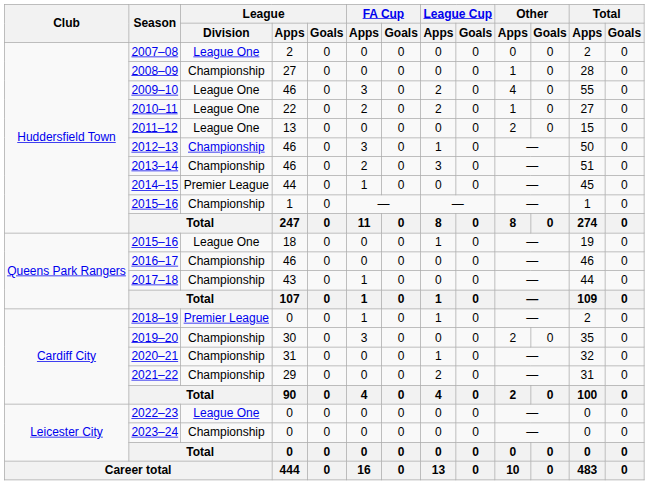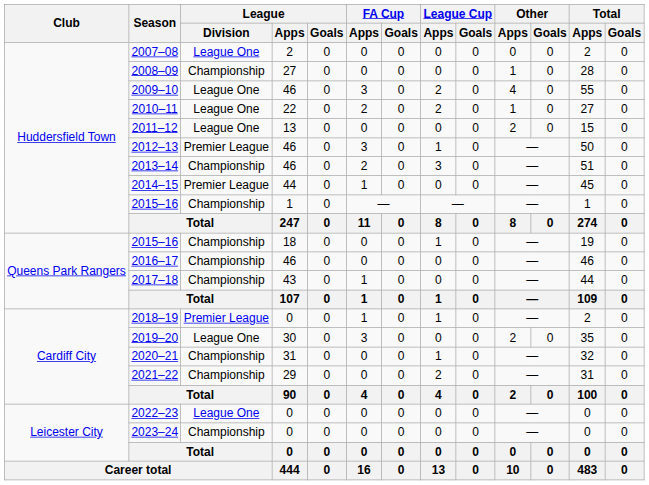 <table class=wikitable style=text-align:center>
 <tr>
 <th rowspan=2>Club</th>
 <th rowspan=2>Season</th>
 <th colspan=3>League</th>
 <th colspan=2><a href='#'>FA Cup</a></th>
 <th colspan=2><a href='#'>League Cup</a></th>
 <th colspan=2>Other</th>
 <th colspan=2>Total</th>
 </tr>
 <tr>
 <th>Division</th>
 <th>Apps</th>
 <th>Goals</th>
 <th>Apps</th>
 <th>Goals</th>
 <th>Apps</th>
 <th>Goals</th>
 <th>Apps</th>
 <th>Goals</th>
 <th>Apps</th>
 <th>Goals</th>
 </tr>
 <tr>
 <td rowspan=10><a href='#'>Huddersfield Town</a></td>
 <td><a href='#'>2007–08</a></td>
 <td><a href='#'>League One</a></td>
 <td>2</td>
 <td>0</td>
 <td>0</td>
 <td>0</td>
 <td>0</td>
 <td>0</td>
 <td>0</td>
 <td>0</td>
 <td>2</td>
 <td>0</td>
 </tr>
 <tr>
 <td><a href='#'>2008–09</a></td>
 <td>Championship</td>
 <td>27</td>
 <td>0</td>
 <td>0</td>
 <td>0</td>
 <td>0</td>
 <td>0</td>
 <td>1</td>
 <td>0</td>
 <td>28</td>
 <td>0</td>
 </tr>
 <tr>
 <td><a href='#'>2009–10</a></td>
 <td>League One</td>
 <td>46</td>
 <td>0</td>
 <td>3</td>
 <td>0</td>
 <td>2</td>
 <td>0</td>
 <td>4</td>
 <td>0</td>
 <td>55</td>
 <td>0</td>
 </tr>
 <tr>
 <td><a href='#'>2010–11</a></td>
 <td>League One</td>
 <td>22</td>
 <td>0</td>
 <td>2</td>
 <td>0</td>
 <td>2</td>
 <td>0</td>
 <td>1</td>
 <td>0</td>
 <td>27</td>
 <td>0</td>
 </tr>
 <tr>
 <td><a href='#'>2011–12</a></td>
 <td>League One</td>
 <td>13</td>
 <td>0</td>
 <td>0</td>
 <td>0</td>
 <td>0</td>
 <td>0</td>
 <td>2</td>
 <td>0</td>
 <td>15</td>
 <td>0</td>
 </tr>
 <tr>
 <td><a href='#'>2012–13</a></td>
-<td><a href='#'>Championship</a></td>
+<td>Premier League</td>
 <td>46</td>
 <td>0</td>
 <td>3</td>
 <td>0</td>
 <td>1</td>
 <td>0</td>
 <td colspan=2>—</td>
 <td>50</td>
 <td>0</td>
 </tr>
 <tr>
 <td><a href='#'>2013–14</a></td>
 <td>Championship</td>
 <td>46</td>
 <td>0</td>
 <td>2</td>
 <td>0</td>
 <td>3</td>
 <td>0</td>
 <td colspan=2>—</td>
 <td>51</td>
 <td>0</td>
 </tr>
 <tr>
 <td><a href='#'>2014–15</a></td>
 <td>Premier League</td>
 <td>44</td>
 <td>0</td>
 <td>1</td>
 <td>0</td>
 <td>0</td>
 <td>0</td>
 <td colspan=2>—</td>
 <td>45</td>
 <td>0</td>
 </tr>
 <tr>
 <td><a href='#'>2015–16</a></td>
 <td>Championship</td>
 <td>1</td>
 <td>0</td>
 <td colspan=2>—</td>
 <td colspan=2>—</td>
 <td colspan=2>—</td>
 <td>1</td>
 <td>0</td>
 </tr>
 <tr>
 <th colspan=2>Total</th>
 <th>247</th>
 <th>0</th>
 <th>11</th>
 <th>0</th>
 <th>8</th>
 <th>0</th>
 <th>8</th>
 <th>0</th>
 <th>274</th>
 <th>0</th>
 </tr>
 <tr>
 <td rowspan=4><a href='#'>Queens Park Rangers</a></td>
 <td><a href='#'>2015–16</a></td>
-<td>League One</td>
+<td>Championship</td>
 <td>18</td>
 <td>0</td>
 <td>0</td>
 <td>0</td>
 <td>1</td>
 <td>0</td>
 <td colspan=2>—</td>
 <td>19</td>
 <td>0</td>
 </tr>
 <tr>
 <td><a href='#'>2016–17</a></td>
 <td>Championship</td>
 <td>46</td>
 <td>0</td>
 <td>0</td>
 <td>0</td>
 <td>0</td>
 <td>0</td>
 <td colspan=2>—</td>
 <td>46</td>
 <td>0</td>
 </tr>
 <tr>
 <td><a href='#'>2017–18</a></td>
 <td>Championship</td>
 <td>43</td>
 <td>0</td>
 <td>1</td>
 <td>0</td>
 <td>0</td>
 <td>0</td>
 <td colspan=2>—</td>
 <td>44</td>
 <td>0</td>
 </tr>
 <tr>
 <th colspan=2>Total</th>
 <th>107</th>
 <th>0</th>
 <th>1</th>
 <th>0</th>
 <th>1</th>
 <th>0</th>
 <th colspan=2>—</th>
 <th>109</th>
 <th>0</th>
 </tr>
 <tr>
 <td rowspan=5><a href='#'>Cardiff City</a></td>
 <td><a href='#'>2018–19</a></td>
 <td><a href='#'>Premier League</a></td>
 <td>0</td>
 <td>0</td>
 <td>1</td>
 <td>0</td>
 <td>1</td>
 <td>0</td>
 <td colspan=2>—</td>
 <td>2</td>
 <td>0</td>
 </tr>
 <tr>
 <td><a href='#'>2019–20</a></td>
-<td>Championship</td>
+<td>League One</td>
 <td>30</td>
 <td>0</td>
 <td>3</td>
 <td>0</td>
 <td>0</td>
 <td>0</td>
 <td>2</td>
 <td>0</td>
 <td>35</td>
 <td>0</td>
 </tr>
 <tr>
 <td><a href='#'>2020–21</a></td>
 <td>Championship</td>
 <td>31</td>
 <td>0</td>
 <td>0</td>
 <td>0</td>
 <td>1</td>
 <td>0</td>
 <td colspan=2>—</td>
 <td>32</td>
 <td>0</td>
 </tr>
 <tr>
 <td><a href='#'>2021–22</a></td>
 <td>Championship</td>
 <td>29</td>
 <td>0</td>
 <td>0</td>
 <td>0</td>
 <td>2</td>
 <td>0</td>
 <td colspan=2>—</td>
 <td>31</td>
 <td>0</td>
 </tr>
 <tr>
 <th colspan=2>Total</th>
 <th>90</th>
 <th>0</th>
 <th>4</th>
 <th>0</th>
 <th>4</th>
 <th>0</th>
 <th>2</th>
 <th>0</th>
 <th>100</th>
 <th>0</th>
 </tr>
 <tr>
 <td rowspan="3"><a href='#'>Leicester City</a></td>
 <td><a href='#'>2022–23</a></td>
 <td><a href='#'>League One</a></td>
 <td>0</td>
 <td>0</td>
 <td>0</td>
 <td>0</td>
 <td>0</td>
 <td>0</td>
 <td colspan=2>—</td>
 <td>0</td>
 <td>0</td>
 </tr>
 <tr>
 <td><a href='#'>2023–24</a></td>
 <td>Championship</td>
 <td>0</td>
 <td>0</td>
 <td>0</td>
 <td>0</td>
 <td>0</td>
 <td>0</td>
 <td colspan="2">—</td>
 <td>0</td>
 <td>0</td>
 </tr>
 <tr>
 <th colspan=2>Total</th>
 <th>0</th>
 <th>0</th>
 <th>0</th>
 <th>0</th>
 <th>0</th>
 <th>0</th>
 <th>0</th>
 <th>0</th>
 <th>0</th>
 <th>0</th>
 </tr>
 <tr>
 <th colspan=3>Career total</th>
 <th>444</th>
 <th>0</th>
 <th>16</th>
 <th>0</th>
 <th>13</th>
 <th>0</th>
 <th>10</th>
 <th>0</th>
 <th>483</th>
 <th>0</th>
 </tr>
 </table>
